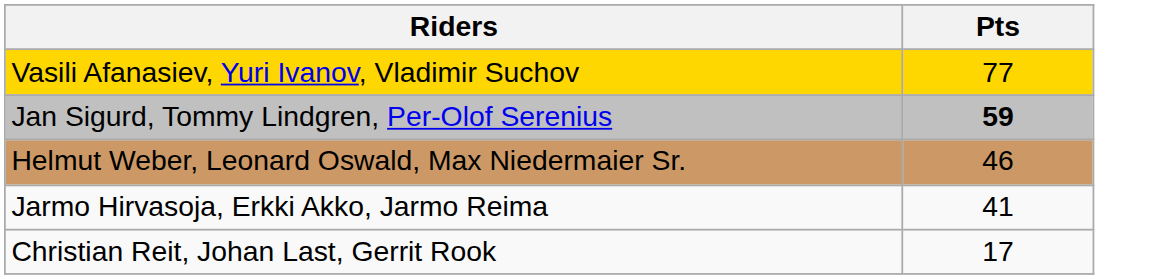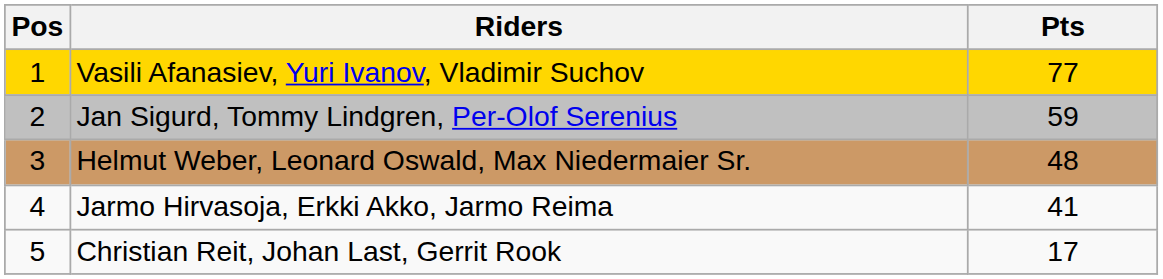 <table class="wikitable" style="font-size: 100%">
 <tr>
+<th width=20>Pos</th>
 <th width=500>Riders</th>
 <th width=100>Pts</th>
 </tr>
 <tr align=center style="background-color: gold;">
+<td>1</td>
 <td align="left"> Vasili Afanasiev, <a href='#'>Yuri Ivanov</a>, Vladimir Suchov</td>
 <td>77</td>
 </tr>
 <tr align=center style="background-color: silver;">
+<td>2</td>
 <td align="left"> Jan Sigurd, Tommy Lindgren, <a href='#'>Per-Olof Serenius</a></td>
-<td><strong>59</strong></td>
+<td>59</td>
 </tr>
 <tr align=center style="background-color: #cc9966;">
+<td>3</td>
 <td align="left"> Helmut Weber, Leonard Oswald, Max Niedermaier Sr.</td>
-<td>46</td>
+<td>48</td>
 </tr>
 <tr align=center>
+<td>4</td>
 <td align="left"> Jarmo Hirvasoja, Erkki Akko, Jarmo Reima</td>
 <td>41</td>
 </tr>
 <tr align=center>
+<td>5</td>
 <td align="left"> Christian Reit, Johan Last, Gerrit Rook</td>
 <td>17</td>
 </tr>
 </table>
